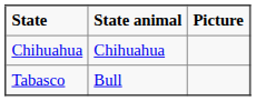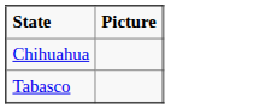 <table border=2 cellspacing=0 cellpadding=5 style="border-collapse: collapse; background:#f8f8f8;">
 <tr>
 <th align=left>State</th>
-<th>State animal</th>
 <td><strong>Picture</strong></td>
 </tr>
 <tr>
 <td> <a href='#'>Chihuahua</a></td>
-<td><a href='#'>Chihuahua</a></td>
 <td></td>
 </tr>
 <tr>
 <td> <a href='#'>Tabasco</a></td>
-<td><a href='#'>Bull</a></td>
 <td></td>
 </tr>
 </table>
